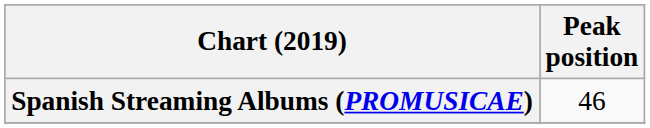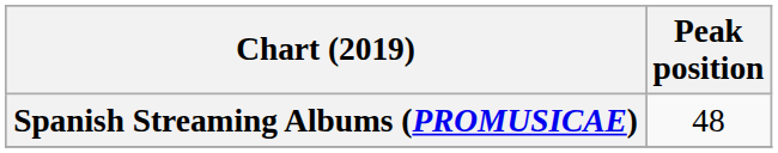 <table class="wikitable sortable plainrowheaders" style="text-align:center">
 <tr>
 <th scope="col">Chart (2019)</th>
 <th scope="col">Peak<br>position</th>
 </tr>
 <tr>
 <th scope="row">Spanish Streaming Albums (<em><a href='#'>PROMUSICAE</a></em>)</th>
-<td>46</td>
+<td>48</td>
 </tr>
 <tr>
 </tr>
 <tr>
 </tr>
 </table>
